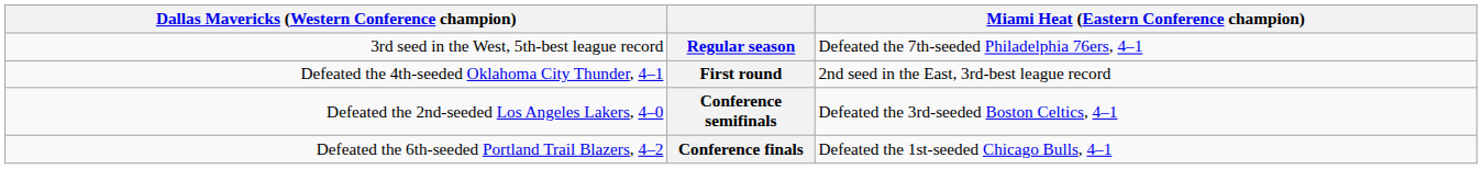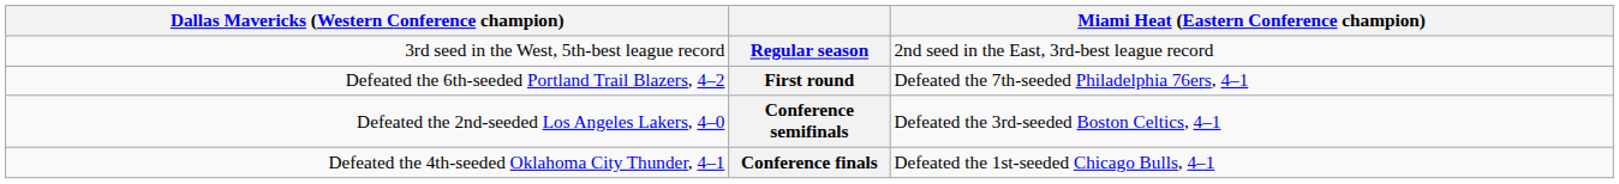 <table style="width:100%; font-size:90%" class="wikitable">
 <tr valign=top>
 <th colspan="2" style="width:45%;"><a href='#'>Dallas Mavericks</a> (<a href='#'>Western Conference</a> champion)</th>
 <th></th>
 <th colspan="2" style="width:45%;"><a href='#'>Miami Heat</a> (<a href='#'>Eastern Conference</a> champion)</th>
 </tr>
 <tr>
 <td align=right>3rd seed in the West, 5th-best league record</td>
 <th colspan=2><a href='#'>Regular season</a></th>
-<td align=left>Defeated the 7th-seeded <a href='#'>Philadelphia 76ers</a>, <a href='#'>4–1</a></td>
+<td align=left>2nd seed in the East, 3rd-best league record</td>
 </tr>
 <tr>
-<td align=right>Defeated the 4th-seeded <a href='#'>Oklahoma City Thunder</a>, <a href='#'>4–1</a></td>
+<td align=right>Defeated the 6th-seeded <a href='#'>Portland Trail Blazers</a>, <a href='#'>4–2</a></td>
 <th colspan=2>First round</th>
-<td align=left>2nd seed in the East, 3rd-best league record</td>
+<td align=left>Defeated the 7th-seeded <a href='#'>Philadelphia 76ers</a>, <a href='#'>4–1</a></td>
 </tr>
 <tr>
 <td align=right>Defeated the 2nd-seeded <a href='#'>Los Angeles Lakers</a>, <a href='#'>4–0</a></td>
 <th colspan=2>Conference semifinals</th>
 <td align=left>Defeated the 3rd-seeded <a href='#'>Boston Celtics</a>, <a href='#'>4–1</a></td>
 </tr>
 <tr>
-<td align=right>Defeated the 6th-seeded <a href='#'>Portland Trail Blazers</a>, <a href='#'>4–2</a></td>
+<td align=right>Defeated the 4th-seeded <a href='#'>Oklahoma City Thunder</a>, <a href='#'>4–1</a></td>
 <th colspan=2>Conference finals</th>
 <td align=left>Defeated the 1st-seeded <a href='#'>Chicago Bulls</a>, <a href='#'>4–1</a></td>
 </tr>
 </table>
